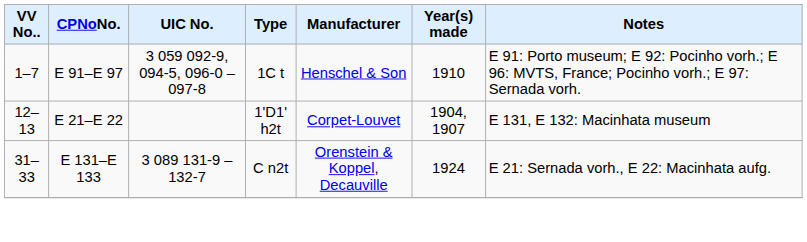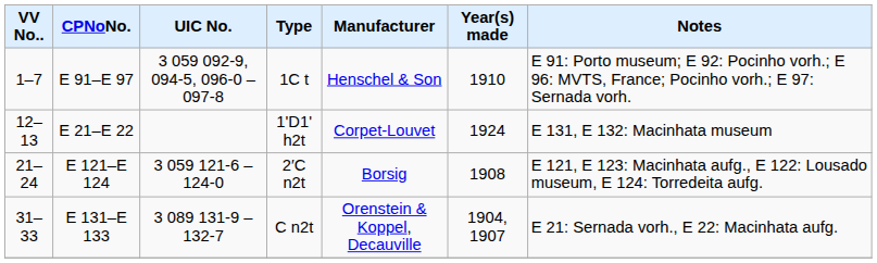 <table class="wikitable" style=text-align:center;>
 <tr>
 <th style=background-color:#def;>VV No..</th>
 <th style=background-color:#def;><a href='#'>CPNo</a>No.</th>
 <th style=background-color:#def;>UIC No.</th>
 <th style=background-color:#def;>Type</th>
 <th style=background-color:#def;>Manufacturer</th>
 <th style=background-color:#def;>Year(s) made</th>
 <th style=background-color:#def;>Notes</th>
 </tr>
 <tr>
 <td>1–7</td>
 <td>E 91–E 97</td>
 <td>3 059 092-9, 094-5, 096-0 – 097-8</td>
 <td>1C t</td>
 <td><a href='#'>Henschel & Son</a></td>
 <td>1910</td>
 <td align=left>E 91: Porto museum; E 92: Pocinho vorh.; E 96: MVTS, France; Pocinho vorh.; E 97: Sernada vorh.</td>
 </tr>
 <tr>
 <td>12–13</td>
 <td>E 21–E 22</td>
 <td></td>
 <td>1'D1' h2t</td>
 <td><a href='#'>Corpet-Louvet</a></td>
-<td>1904, 1907</td>
+<td>1924</td>
 <td align=left>E 131, E 132: Macinhata museum</td>
+</tr>
+<tr>
+<td>21–24</td>
+<td>E 121–E 124</td>
+<td>3 059 121-6 – 124-0</td>
+<td>2′C n2t</td>
+<td><a href='#'>Borsig</a></td>
+<td>1908</td>
+<td align=left>E 121, E 123: Macinhata aufg., E 122: Lousado museum, E 124: Torredeita aufg.</td>
 </tr>
 <tr>
 <td>31–33</td>
 <td>E 131–E 133</td>
 <td>3 089 131-9 – 132-7</td>
 <td>C n2t</td>
 <td><a href='#'>Orenstein & Koppel</a>,<br><a href='#'>Decauville</a></td>
-<td>1924</td>
+<td>1904, 1907</td>
 <td align=left>E 21: Sernada vorh., E 22: Macinhata aufg.</td>
 </tr>
 <tr>
 </tr>
 </table>
